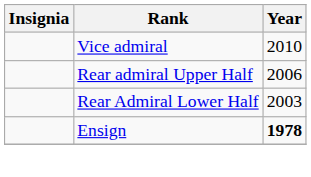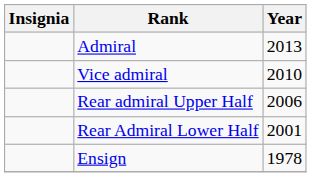 <table class="wikitable">
 <tr>
 <th>Insignia</th>
 <th>Rank</th>
 <th>Year</th>
+</tr>
+<tr>
+<td></td>
+<td><a href='#'>Admiral</a></td>
+<td>2013</td>
 </tr>
 <tr>
 <td></td>
 <td><a href='#'>Vice admiral</a></td>
 <td>2010</td>
 </tr>
 <tr>
 <td></td>
 <td><a href='#'>Rear admiral Upper Half</a></td>
 <td>2006</td>
 </tr>
 <tr>
 <td></td>
 <td><a href='#'>Rear Admiral Lower Half</a></td>
-<td>2003</td>
+<td>2001</td>
 </tr>
 <tr>
 <td></td>
 <td><a href='#'>Ensign</a></td>
-<td><strong>1978</strong></td>
+<td>1978</td>
 </tr>
 <tr>
 </tr>
 </table>
